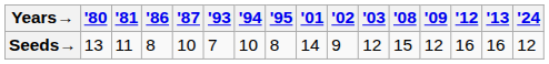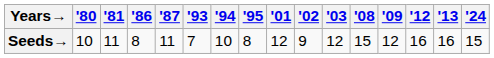 <table class="wikitable">
 <tr>
 <th><strong>Years→</strong></th>
 <th><a href='#'>'80</a></th>
 <th><a href='#'>'81</a></th>
 <th><a href='#'>'86</a></th>
 <th><a href='#'>'87</a></th>
 <th><a href='#'>'93</a></th>
 <th><a href='#'>'94</a></th>
 <th><a href='#'>'95</a></th>
 <th><a href='#'>'01</a></th>
 <th><a href='#'>'02</a></th>
 <th><a href='#'>'03</a></th>
 <th><a href='#'>'08</a></th>
 <th><a href='#'>'09</a></th>
 <th><a href='#'>'12</a></th>
 <th><a href='#'>'13</a></th>
 <th><a href='#'>'24</a></th>
 </tr>
 <tr>
 <th><strong>Seeds→</strong></th>
-<td>13</td>
+<td>10</td>
 <td>11</td>
 <td>8</td>
-<td>10</td>
+<td>11</td>
 <td>7</td>
 <td>10</td>
 <td>8</td>
-<td>14</td>
+<td>12</td>
 <td>9</td>
 <td>12</td>
 <td>15</td>
 <td>12</td>
 <td>16</td>
 <td>16</td>
-<td>12</td>
+<td>15</td>
 </tr>
 </table>
